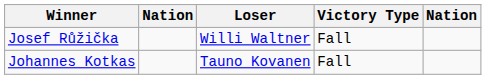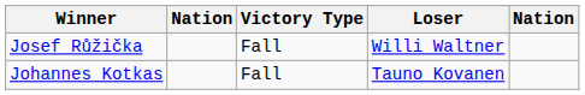 <table class="wikitable sortable" style="text-align:left;">
 <tr>
 <th>Winner</th>
 <th>Nation</th>
+<th>Victory Type</th>
 <th>Loser</th>
-<th>Victory Type</th>
 <th>Nation</th>
 </tr>
 <tr>
 <td><a href='#'>Josef Růžička</a></td>
 <td></td>
+<td>Fall</td>
 <td><a href='#'>Willi Waltner</a></td>
-<td>Fall</td>
 <td></td>
 </tr>
 <tr>
 <td><a href='#'>Johannes Kotkas</a></td>
 <td></td>
+<td>Fall</td>
 <td><a href='#'>Tauno Kovanen</a></td>
-<td>Fall</td>
 <td></td>
 </tr>
 </table>
